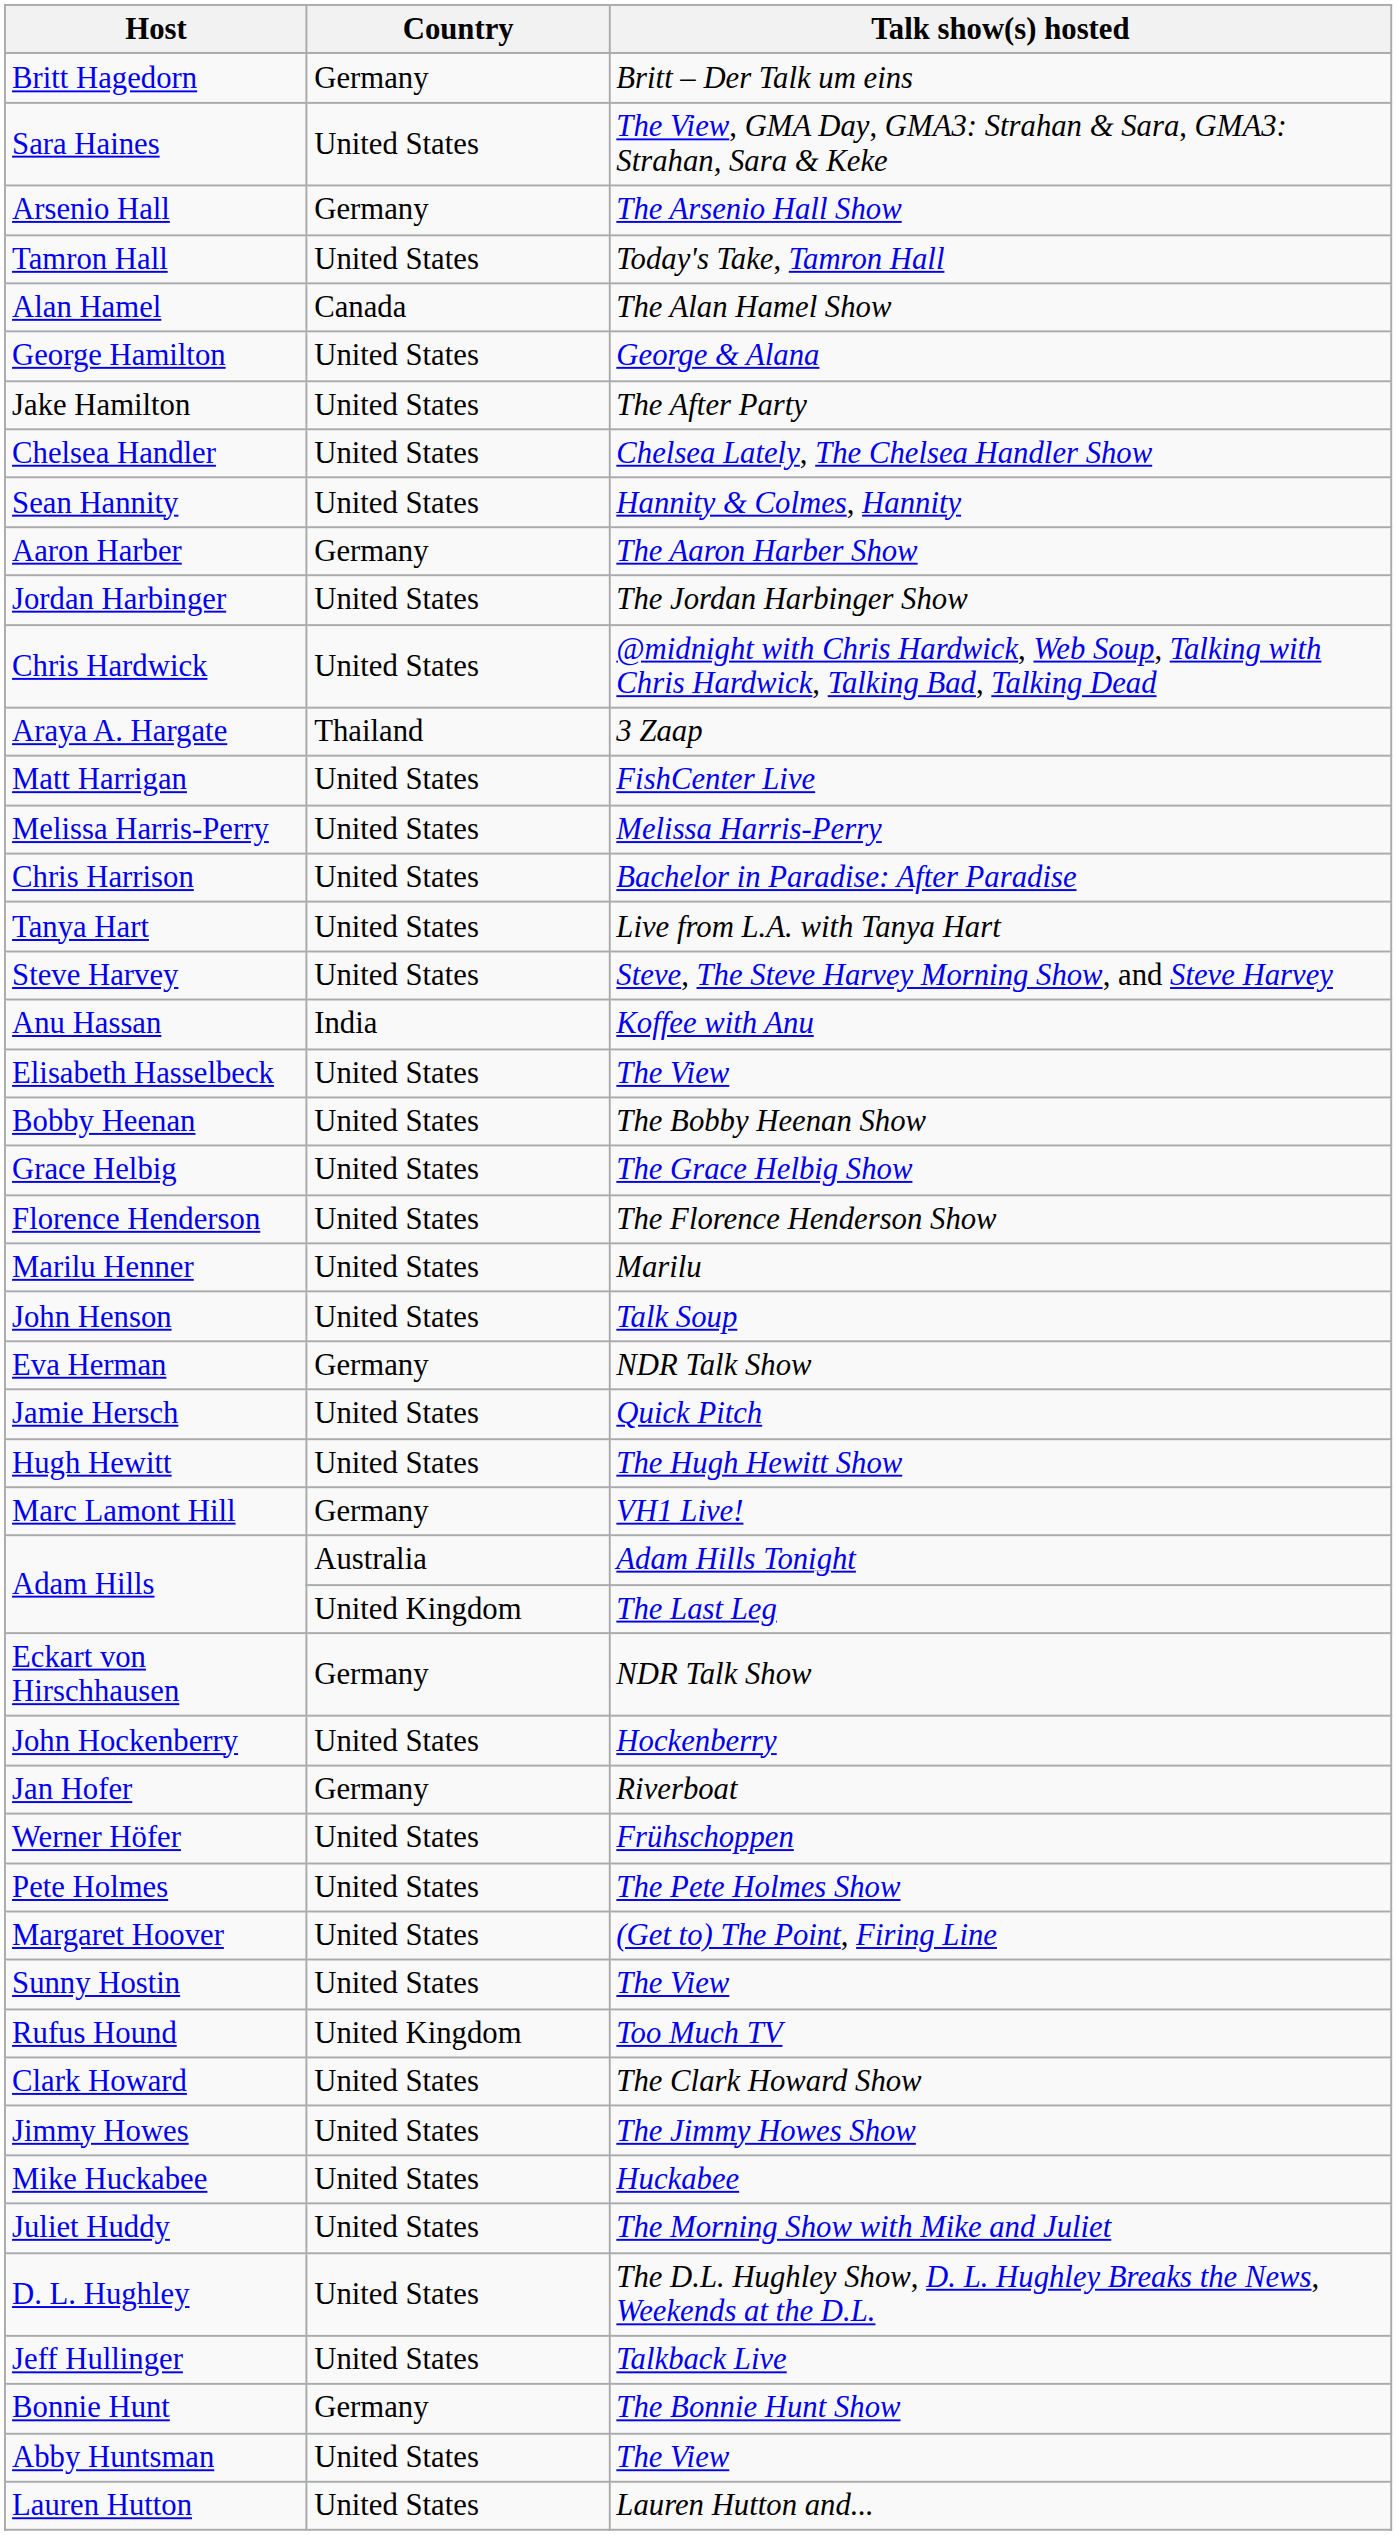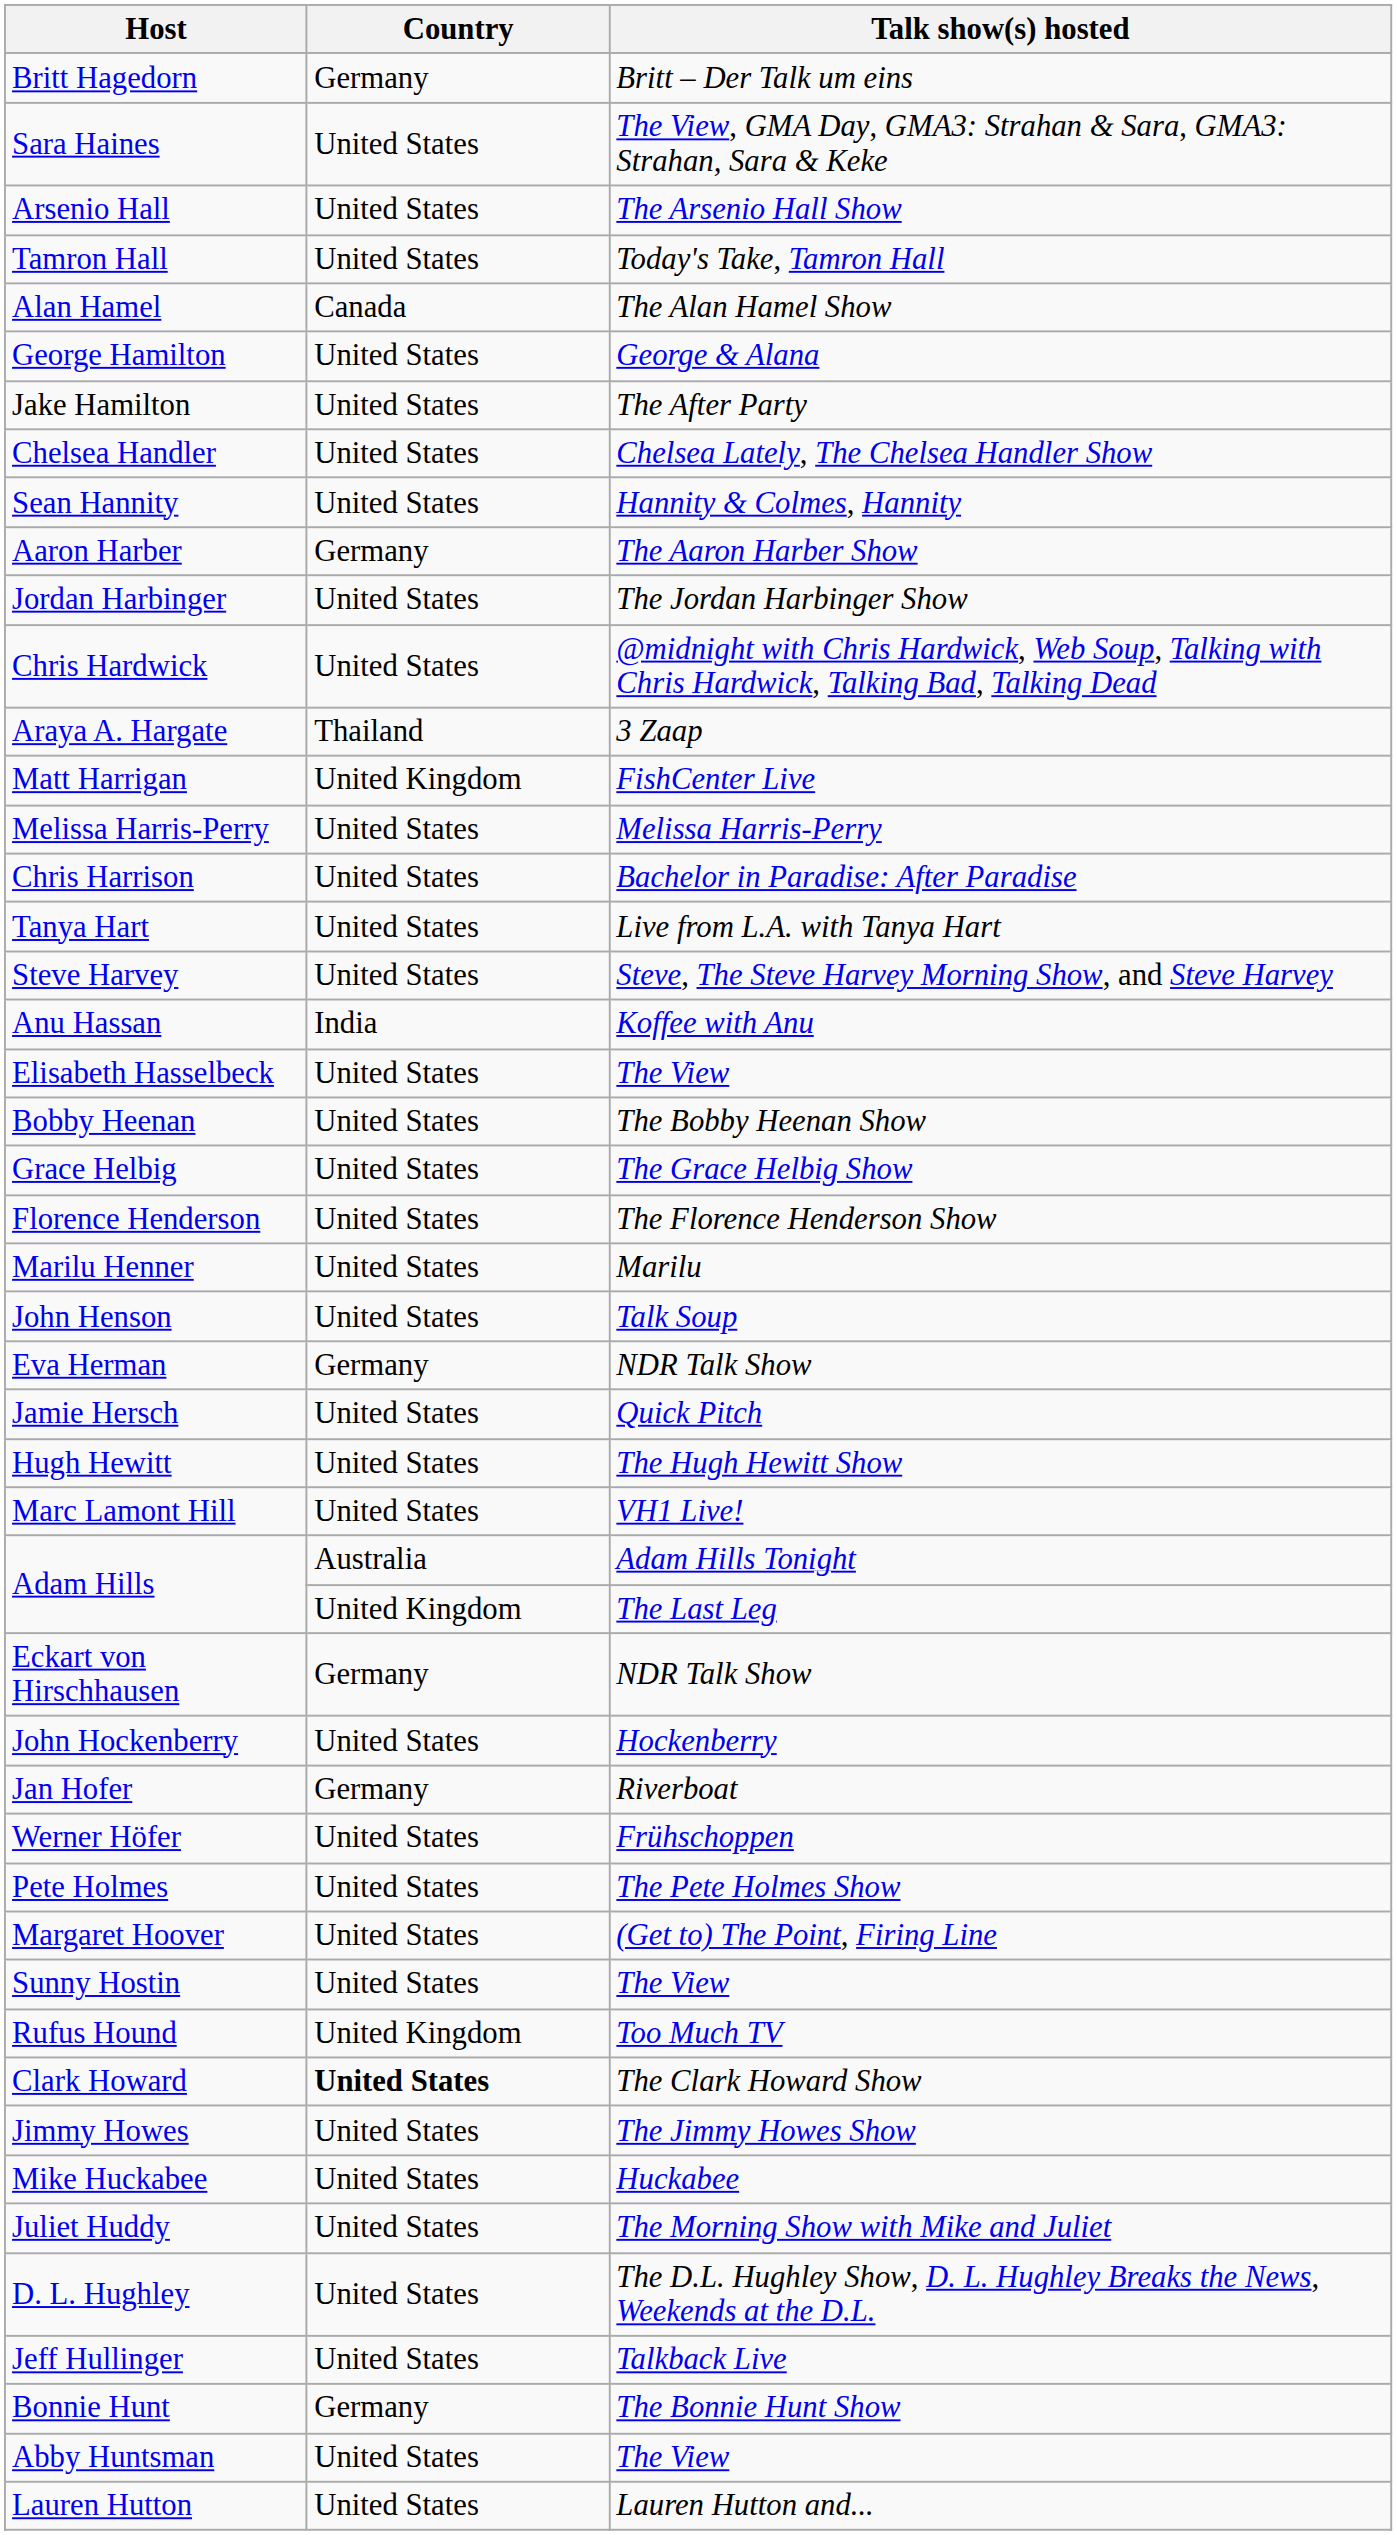 <table class="wikitable">
 <tr>
 <th width="150">Host</th>
 <th width="150">Country</th>
 <th width="400">Talk show(s) hosted</th>
 </tr>
 <tr>
 <td><a href='#'>Britt Hagedorn</a></td>
 <td> Germany</td>
 <td><em>Britt – Der Talk um eins</em></td>
 </tr>
 <tr>
 <td><a href='#'>Sara Haines</a></td>
 <td> United States</td>
 <td><em><a href='#'>The View</a></em>, <em>GMA Day</em>, <em>GMA3: Strahan & Sara</em>, <em>GMA3: Strahan, Sara & Keke</em></td>
 </tr>
 <tr>
 <td><a href='#'>Arsenio Hall</a></td>
-<td> Germany</td>
+<td> United States</td>
 <td><em><a href='#'>The Arsenio Hall Show</a></em></td>
 </tr>
 <tr>
 <td><a href='#'>Tamron Hall</a></td>
 <td> United States</td>
 <td><em>Today's Take</em>, <em><a href='#'>Tamron Hall</a></em></td>
 </tr>
 <tr>
 <td><a href='#'>Alan Hamel</a></td>
 <td> Canada</td>
 <td><em>The Alan Hamel Show</em></td>
 </tr>
 <tr>
 <td><a href='#'>George Hamilton</a></td>
 <td> United States</td>
 <td><em><a href='#'>George & Alana</a></em></td>
 </tr>
 <tr>
 <td>Jake Hamilton</td>
 <td> United States</td>
 <td><em>The After Party</em></td>
 </tr>
 <tr>
 <td><a href='#'>Chelsea Handler</a></td>
 <td> United States</td>
 <td><em><a href='#'>Chelsea Lately</a></em>, <em><a href='#'>The Chelsea Handler Show</a></em></td>
 </tr>
 <tr>
 <td><a href='#'>Sean Hannity</a></td>
 <td> United States</td>
 <td><em><a href='#'>Hannity & Colmes</a></em>, <em><a href='#'>Hannity</a></em></td>
 </tr>
 <tr>
 <td><a href='#'>Aaron Harber</a></td>
 <td> Germany</td>
 <td><a href='#'><em>The Aaron Harber Show</em></a></td>
 </tr>
 <tr>
 <td><a href='#'>Jordan Harbinger</a></td>
 <td> United States</td>
 <td><em>The Jordan Harbinger Show</em></td>
 </tr>
 <tr>
 <td><a href='#'>Chris Hardwick</a></td>
 <td> United States</td>
 <td><em><a href='#'>@midnight with Chris Hardwick</a></em>, <em><a href='#'>Web Soup</a></em>, <em><a href='#'>Talking with Chris Hardwick</a></em>, <em><a href='#'>Talking Bad</a></em>, <em><a href='#'>Talking Dead</a></em></td>
 </tr>
 <tr>
 <td><a href='#'>Araya A. Hargate</a></td>
 <td> Thailand</td>
 <td><em>3 Zaap</em></td>
 </tr>
 <tr>
 <td><a href='#'>Matt Harrigan</a></td>
-<td> United States</td>
+<td> United Kingdom</td>
 <td><em><a href='#'>FishCenter Live</a></em></td>
 </tr>
 <tr>
 <td><a href='#'>Melissa Harris-Perry</a></td>
 <td> United States</td>
 <td><em><a href='#'>Melissa Harris-Perry</a></em></td>
 </tr>
 <tr>
 <td><a href='#'>Chris Harrison</a></td>
 <td> United States</td>
 <td><em><a href='#'>Bachelor in Paradise: After Paradise</a></em></td>
 </tr>
 <tr>
 <td><a href='#'>Tanya Hart</a></td>
 <td> United States</td>
 <td><em>Live from L.A. with Tanya Hart</em></td>
 </tr>
 <tr>
 <td><a href='#'>Steve Harvey</a></td>
 <td> United States</td>
 <td><em><a href='#'>Steve</a></em>, <em><a href='#'>The Steve Harvey Morning Show</a></em>, and <em><a href='#'>Steve Harvey</a></em></td>
 </tr>
 <tr>
 <td><a href='#'>Anu Hassan</a></td>
 <td> India</td>
 <td><em><a href='#'>Koffee with Anu</a></em></td>
 </tr>
 <tr>
 <td><a href='#'>Elisabeth Hasselbeck</a></td>
 <td> United States</td>
 <td><em><a href='#'>The View</a></em></td>
 </tr>
 <tr>
 <td><a href='#'>Bobby Heenan</a></td>
 <td> United States</td>
 <td><em>The Bobby Heenan Show</em></td>
 </tr>
 <tr>
 <td><a href='#'>Grace Helbig</a></td>
 <td> United States</td>
 <td><em><a href='#'>The Grace Helbig Show</a></em></td>
 </tr>
 <tr>
 <td><a href='#'>Florence Henderson</a></td>
 <td> United States</td>
 <td><em>The Florence Henderson Show</em></td>
 </tr>
 <tr>
 <td><a href='#'>Marilu Henner</a></td>
 <td> United States</td>
 <td><em>Marilu</em></td>
 </tr>
 <tr>
 <td><a href='#'>John Henson</a></td>
 <td> United States</td>
 <td><em><a href='#'>Talk Soup</a></em></td>
 </tr>
 <tr>
 <td><a href='#'>Eva Herman</a></td>
 <td> Germany</td>
 <td><em>NDR Talk Show</em></td>
 </tr>
 <tr>
 <td><a href='#'>Jamie Hersch</a></td>
 <td> United States</td>
 <td><em><a href='#'>Quick Pitch</a></em></td>
 </tr>
 <tr>
 <td><a href='#'>Hugh Hewitt</a></td>
 <td> United States</td>
 <td><em><a href='#'>The Hugh Hewitt Show</a></em></td>
 </tr>
 <tr>
 <td><a href='#'>Marc Lamont Hill</a></td>
-<td> Germany</td>
+<td> United States</td>
 <td><em><a href='#'>VH1 Live!</a></em></td>
 </tr>
 <tr>
 <td rowspan="2"><a href='#'>Adam Hills</a></td>
 <td> Australia</td>
 <td><em><a href='#'>Adam Hills Tonight</a></em></td>
 </tr>
 <tr>
 <td> United Kingdom</td>
 <td><em><a href='#'>The Last Leg</a></em></td>
 </tr>
 <tr>
 <td><a href='#'>Eckart von Hirschhausen</a></td>
 <td> Germany</td>
 <td><em>NDR Talk Show</em></td>
 </tr>
 <tr>
 <td><a href='#'>John Hockenberry</a></td>
 <td> United States</td>
 <td><em><a href='#'>Hockenberry</a></em></td>
 </tr>
 <tr>
 <td><a href='#'>Jan Hofer</a></td>
 <td> Germany</td>
 <td><em>Riverboat</em></td>
 </tr>
 <tr>
 <td><a href='#'>Werner Höfer</a></td>
 <td> United States</td>
 <td><em><a href='#'>Frühschoppen</a></em></td>
 </tr>
 <tr>
 <td><a href='#'>Pete Holmes</a></td>
 <td> United States</td>
 <td><em><a href='#'>The Pete Holmes Show</a></em></td>
 </tr>
 <tr>
 <td><a href='#'>Margaret Hoover</a></td>
 <td> United States</td>
 <td><em><a href='#'>(Get to) The Point</a></em>, <em><a href='#'>Firing Line</a></em></td>
 </tr>
 <tr>
 <td><a href='#'>Sunny Hostin</a></td>
 <td> United States</td>
 <td><em><a href='#'>The View</a></em></td>
 </tr>
 <tr>
 <td><a href='#'>Rufus Hound</a></td>
 <td> United Kingdom</td>
 <td><em><a href='#'>Too Much TV</a></em></td>
 </tr>
 <tr>
 <td><a href='#'>Clark Howard</a></td>
-<td> United States</td>
+<td><strong> United States</strong></td>
 <td><em>The Clark Howard Show</em></td>
 </tr>
 <tr>
 <td><a href='#'>Jimmy Howes</a></td>
 <td> United States</td>
 <td><em><a href='#'>The Jimmy Howes Show</a></em></td>
 </tr>
 <tr>
 <td><a href='#'>Mike Huckabee</a></td>
 <td> United States</td>
 <td><em><a href='#'>Huckabee</a></em></td>
 </tr>
 <tr>
 <td><a href='#'>Juliet Huddy</a></td>
 <td> United States</td>
 <td><em><a href='#'>The Morning Show with Mike and Juliet</a></em></td>
 </tr>
 <tr>
 <td><a href='#'>D. L. Hughley</a></td>
 <td> United States</td>
 <td><em>The D.L. Hughley Show</em>, <em><a href='#'>D. L. Hughley Breaks the News</a></em>, <em><a href='#'>Weekends at the D.L.</a></em></td>
 </tr>
 <tr>
 <td><a href='#'>Jeff Hullinger</a></td>
 <td> United States</td>
 <td><em><a href='#'>Talkback Live</a></em></td>
 </tr>
 <tr>
 <td><a href='#'>Bonnie Hunt</a></td>
 <td> Germany</td>
 <td><em><a href='#'>The Bonnie Hunt Show</a></em></td>
 </tr>
 <tr>
 <td><a href='#'>Abby Huntsman</a></td>
 <td> United States</td>
 <td><em><a href='#'>The View</a></em></td>
 </tr>
 <tr>
 <td><a href='#'>Lauren Hutton</a></td>
 <td> United States</td>
 <td><em>Lauren Hutton and...</em></td>
 </tr>
 </table>
